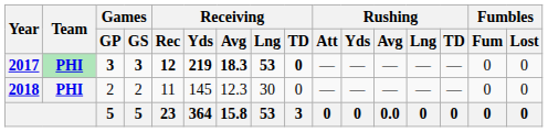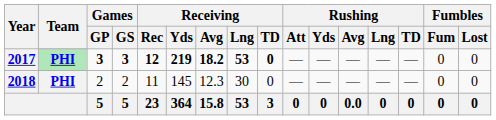 <table class=wikitable style="text-align:center;">
 <tr>
 <th rowspan="2">Year</th>
 <th rowspan="2">Team</th>
 <th colspan="2">Games</th>
 <th colspan="5">Receiving</th>
 <th colspan="5">Rushing</th>
 <th colspan="2">Fumbles</th>
 </tr>
 <tr>
 <th>GP</th>
 <th>GS</th>
 <th>Rec</th>
 <th>Yds</th>
 <th>Avg</th>
 <th>Lng</th>
 <th>TD</th>
 <th>Att</th>
 <th>Yds</th>
 <th>Avg</th>
 <th>Lng</th>
 <th>TD</th>
 <th>Fum</th>
 <th>Lost</th>
 </tr>
 <tr>
 <th><a href='#'>2017</a></th>
 <th style="background:#afe6ba; width:3em;"><a href='#'>PHI</a></th>
 <td><strong>3</strong></td>
 <td><strong>3</strong></td>
 <td><strong>12</strong></td>
 <td><strong>219</strong></td>
-<td><strong>18.3</strong></td>
+<td><strong>18.2</strong></td>
 <td><strong>53</strong></td>
 <td><strong>0</strong></td>
 <td>—</td>
 <td>—</td>
 <td>—</td>
 <td>—</td>
 <td>—</td>
 <td>0</td>
 <td>0</td>
 </tr>
 <tr>
 <th><a href='#'>2018</a></th>
 <th><a href='#'>PHI</a></th>
 <td>2</td>
 <td>2</td>
 <td>11</td>
 <td>145</td>
 <td>12.3</td>
 <td>30</td>
 <td>0</td>
 <td>—</td>
 <td>—</td>
 <td>—</td>
 <td>—</td>
 <td>—</td>
 <td>0</td>
 <td>0</td>
 </tr>
 <tr>
 <th colspan="2"></th>
 <th>5</th>
 <th>5</th>
 <th>23</th>
 <th>364</th>
 <th>15.8</th>
 <th>53</th>
 <th>3</th>
 <th>0</th>
 <th>0</th>
 <th>0.0</th>
 <th>0</th>
 <th>0</th>
 <th>0</th>
 <th>0</th>
 </tr>
 </table>
